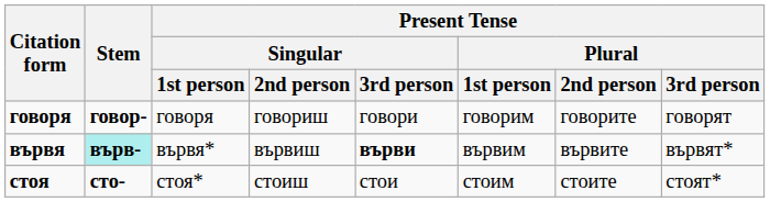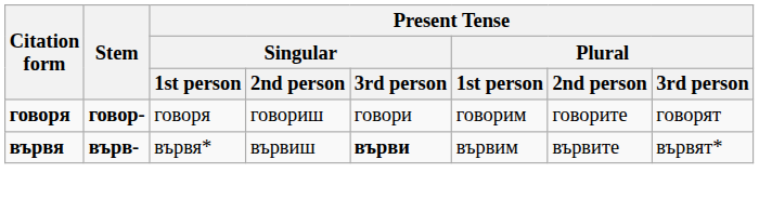 <table class="wikitable">
 <tr>
 <th rowspan="3">Citation<br>form</th>
 <th rowspan="3">Stem</th>
 <th colspan="6">Present Tense</th>
 </tr>
 <tr>
 <th colspan="3">Singular</th>
 <th colspan="3">Plural</th>
 </tr>
 <tr>
 <th><strong>1st person</strong></th>
 <th><strong>2nd person</strong></th>
 <th><strong>3rd person</strong></th>
 <th><strong>1st person</strong></th>
 <th><strong>2nd person</strong></th>
 <th><strong>3rd person</strong></th>
 </tr>
 <tr>
 <td><strong>говоря</strong> <br></td>
 <td><strong>говор-</strong> <br></td>
 <td>говор<span>я</span> <br></td>
 <td>говор<span>и</span><span>ш</span> <br></td>
 <td>говор<span>и</span> <br></td>
 <td>говор<span>и</span><span>м</span> <br></td>
 <td>говор<span>и</span><span>те</span> <br></td>
 <td>говор<span>ят</span> <br></td>
 </tr>
 <tr>
 <td><strong>вървя</strong> <br></td>
-<td style="background: paleturquoise;"><strong>върв-</strong> <br></td>
+<td><strong>върв-</strong> <br></td>
 <td>върв<span>я</span>* <br></td>
 <td>върв<span>и</span><span>ш</span> <br></td>
 <td><strong>върв<span>и</span> <br></strong></td>
 <td>върв<span>и</span><span>м</span> <br></td>
 <td>върв<span>и</span><span>те</span> <br></td>
 <td>върв<span>ят</span>* <br></td>
 </tr>
-<tr>
-<td><strong>стоя</strong> <br></td>
-<td><strong>сто-</strong> <br></td>
-<td>сто<span>я</span>* <br></td>
-<td>сто<span>и</span><span>ш</span> <br></td>
-<td>сто<span>и</span> <br></td>
-<td>сто<span>и</span><span>м</span> <br></td>
-<td>сто<span>и</span><span>те</span> <br></td>
-<td>сто<span>ят</span>* <br></td>
-</tr>
 </table>
